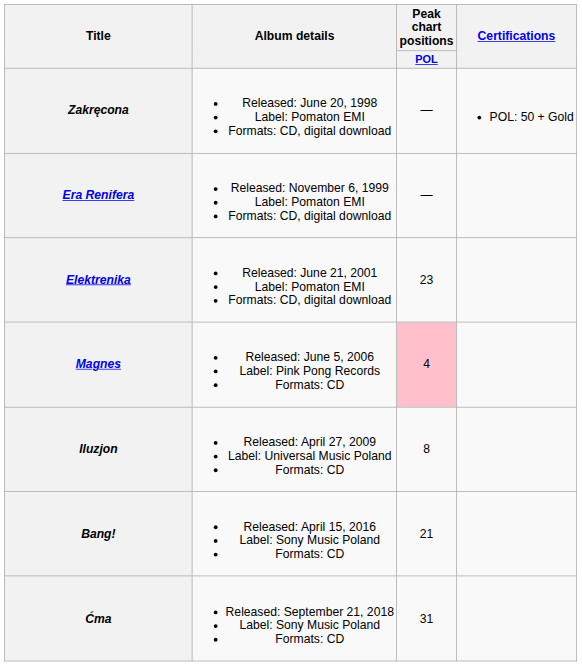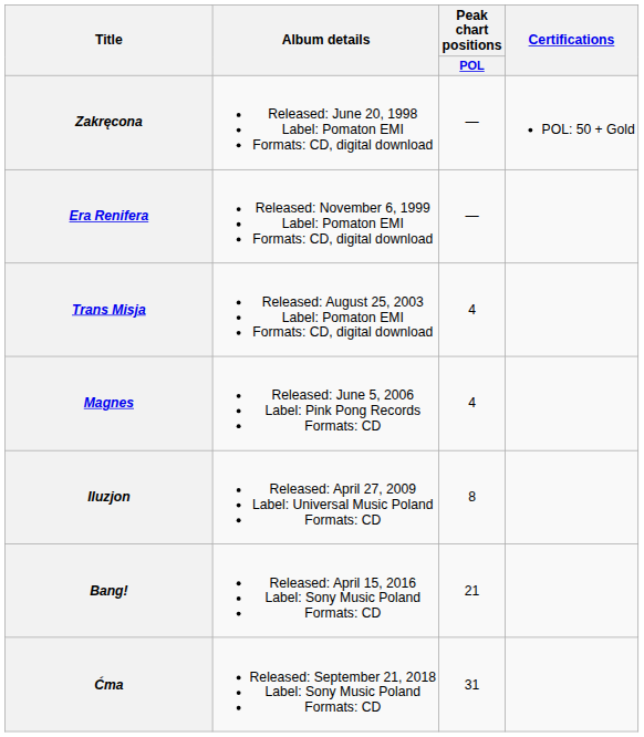 <table class="wikitable plainrowheaders" style="text-align:center;">
 <tr>
 <th scope="col" rowspan="2" style="width:15em;">Title</th>
 <th scope="col" rowspan="2">Album details</th>
 <th scope="col" colspan="1">Peak chart positions</th>
 <th scope="col" rowspan="2"><a href='#'>Certifications</a></th>
 </tr>
 <tr>
 <th scope="col" style="width:3em;font-size:90%;"><a href='#'>POL</a><br></th>
 </tr>
 <tr>
 <th scope="row"><em>Zakręcona</em></th>
 <td><br><ul><li>Released: June 20, 1998</li><li>Label: Pomaton EMI</li><li>Formats: CD, digital download</li></ul></td>
 <td>—</td>
 <td><br><ul><li>POL:  50 + Gold</li></ul></td>
 </tr>
 <tr>
 <th scope="row"><em><a href='#'>Era Renifera</a></em></th>
 <td><br><ul><li>Released: November 6, 1999</li><li>Label: Pomaton EMI</li><li>Formats: CD, digital download</li></ul></td>
 <td>—</td>
 <td></td>
 </tr>
 <tr>
-<th scope="row"><em><a href='#'>Elektrenika</a></em></th>
-<td><br><ul><li>Released: June 21, 2001</li><li>Label: Pomaton EMI</li><li>Formats: CD, digital download</li></ul></td>
-<td>23</td>
+<th scope="row"><em><a href='#'>Trans Misja</a></em></th>
+<td><br><ul><li>Released: August 25, 2003</li><li>Label: Pomaton EMI</li><li>Formats: CD, digital download</li></ul></td>
+<td>4</td>
 <td></td>
 </tr>
 <tr>
 <th scope="row"><em><a href='#'>Magnes</a></em></th>
 <td><br><ul><li>Released: June 5, 2006</li><li>Label: Pink Pong Records</li><li>Formats: CD</li></ul></td>
-<td style="background: pink;">4</td>
+<td>4</td>
 <td></td>
 </tr>
 <tr>
 <th scope="row"><em>Iluzjon</em></th>
 <td><br><ul><li>Released: April 27, 2009</li><li>Label: Universal Music Poland</li><li>Formats: CD</li></ul></td>
 <td>8</td>
 <td></td>
 </tr>
 <tr>
 <th scope="row"><em>Bang!</em></th>
 <td><br><ul><li>Released: April 15, 2016</li><li>Label: Sony Music Poland</li><li>Formats: CD</li></ul></td>
 <td>21</td>
 <td></td>
 </tr>
 <tr>
 <th scope="row"><em>Ćma</em></th>
 <td><br><ul><li>Released: September 21, 2018</li><li>Label: Sony Music Poland</li><li>Formats: CD</li></ul></td>
 <td>31</td>
 <td></td>
 </tr>
 </table>
